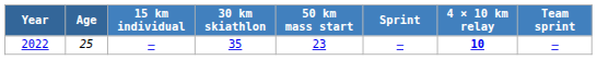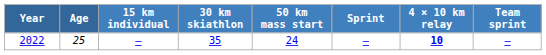 <table class="wikitable" style="font-size:95%; text-align:center; border:grey solid 1px; border-collapse:collapse; background:#ffffff;">
 <tr>
 <th style="background-color:#369; color:white; width:60px;"> Year </th>
 <th style="background-color:#369; color:white; width:40px;"> Age </th>
 <th style="background-color:#4180be; color:white; width:75px;"> 15 km <br> individual </th>
 <th style="background-color:#4180be; color:white; width:75px;"> 30 km <br> skiathlon </th>
 <th style="background-color:#4180be; color:white; width:75px;"> 50 km <br> mass start </th>
 <th style="background-color:#4180be; color:white; width:75px;"> Sprint </th>
 <th style="background-color:#4180be; color:white; width:75px;"> 4 × 10 km <br> relay </th>
 <th style="background-color:#4180be; color:white; width:75px;"> Team <br> sprint </th>
 </tr>
 <tr>
 <td><a href='#'>2022</a></td>
 <td><em>25</em></td>
 <td><a href='#'>—</a></td>
 <td><a href='#'>35</a></td>
-<td><a href='#'>23</a></td>
+<td><a href='#'>24</a></td>
 <td><a href='#'>—</a></td>
 <td><strong><a href='#'>10</a></strong></td>
 <td><a href='#'>—</a></td>
 </tr>
 </table>
